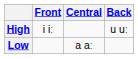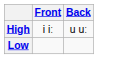 <table class="wikitable IPA" style="text-align:center">
 <tr>
 <th></th>
 <th><a href='#'>Front</a></th>
-<th><a href='#'>Central</a></th>
 <th><a href='#'>Back</a></th>
 </tr>
 <tr align="center">
 <th><a href='#'>High</a></th>
 <td>i iː</td>
-<td></td>
 <td>u uː</td>
 </tr>
 <tr align="center">
 <th><a href='#'>Low</a></th>
 <td></td>
-<td>a aː</td>
 <td></td>
 </tr>
 </table>
